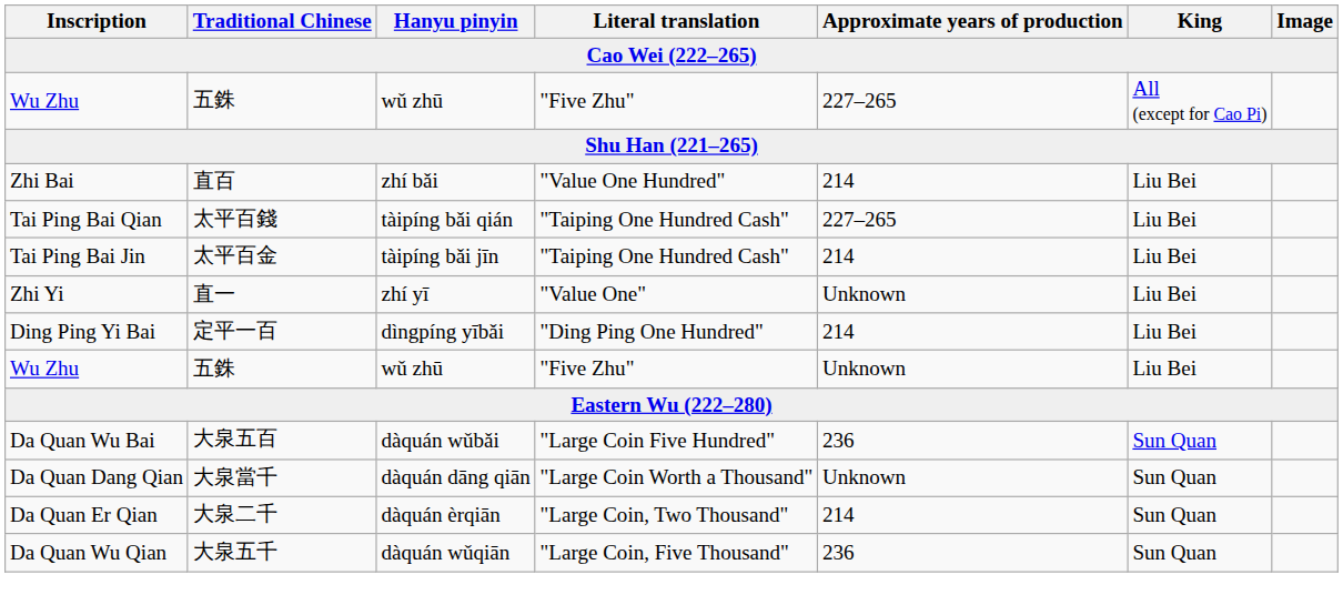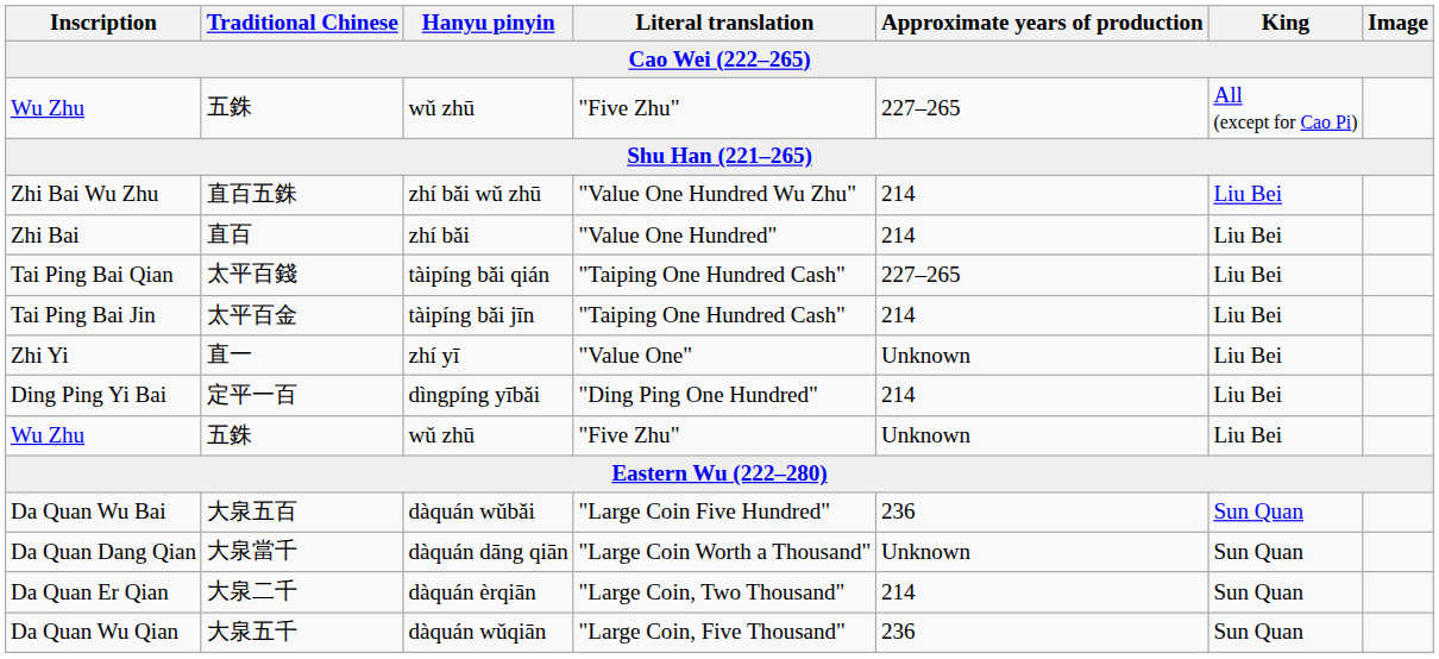 <table class="wikitable">
 <tr>
 <th>Inscription</th>
 <th><a href='#'>Traditional Chinese</a></th>
 <th><a href='#'>Hanyu pinyin</a></th>
 <th>Literal translation</th>
 <th>Approximate years of production</th>
 <th>King</th>
 <th>Image</th>
 </tr>
 <tr>
 <td colspan=7 align="center" style="background:#efefef;"><strong><a href='#'>Cao Wei (222–265)</a></strong></td>
 </tr>
 <tr>
 <td><a href='#'>Wu Zhu</a></td>
 <td>五銖</td>
 <td>wǔ zhū</td>
 <td>"Five Zhu"</td>
 <td>227–265</td>
 <td><a href='#'>All</a><br><small>(except for <a href='#'>Cao Pi</a>)</small></td>
 <td></td>
 </tr>
 <tr>
 <td colspan=7 align="center" style="background:#efefef;"><strong><a href='#'>Shu Han (221–265)</a></strong></td>
+</tr>
+<tr>
+<td>Zhi Bai Wu Zhu</td>
+<td>直百五銖</td>
+<td>zhí bǎi wǔ zhū</td>
+<td>"Value One Hundred Wu Zhu"</td>
+<td>214</td>
+<td><a href='#'>Liu Bei</a></td>
+<td></td>
 </tr>
 <tr>
 <td>Zhi Bai</td>
 <td>直百</td>
 <td>zhí bǎi</td>
 <td>"Value One Hundred"</td>
 <td>214</td>
 <td>Liu Bei</td>
 <td></td>
 </tr>
 <tr>
 <td>Tai Ping Bai Qian</td>
 <td>太平百錢</td>
 <td>tàipíng bǎi qián</td>
 <td>"Taiping One Hundred Cash"</td>
 <td>227–265</td>
 <td>Liu Bei</td>
 <td></td>
 </tr>
 <tr>
 <td>Tai Ping Bai Jin</td>
 <td>太平百金</td>
 <td>tàipíng bǎi jīn</td>
 <td>"Taiping One Hundred Cash"</td>
 <td>214</td>
 <td>Liu Bei</td>
 <td></td>
 </tr>
 <tr>
 <td>Zhi Yi</td>
 <td>直一</td>
 <td>zhí yī</td>
 <td>"Value One"</td>
 <td>Unknown</td>
 <td>Liu Bei</td>
 <td></td>
 </tr>
 <tr>
 <td>Ding Ping Yi Bai</td>
 <td>定平一百</td>
 <td>dìngpíng yībǎi</td>
 <td>"Ding Ping One Hundred"</td>
 <td>214</td>
 <td>Liu Bei</td>
 <td></td>
 </tr>
 <tr>
 <td><a href='#'>Wu Zhu</a></td>
 <td>五銖</td>
 <td>wǔ zhū</td>
 <td>"Five Zhu"</td>
 <td>Unknown</td>
 <td>Liu Bei</td>
 <td></td>
 </tr>
 <tr>
 <td colspan=7 align="center" style="background:#efefef;"><strong><a href='#'>Eastern Wu (222–280)</a></strong></td>
 </tr>
 <tr>
 <td>Da Quan Wu Bai</td>
 <td>大泉五百</td>
 <td>dàquán wǔbǎi</td>
 <td>"Large Coin Five Hundred"</td>
 <td>236</td>
 <td><a href='#'>Sun Quan</a></td>
 <td></td>
 </tr>
 <tr>
 <td>Da Quan Dang Qian</td>
 <td>大泉當千</td>
 <td>dàquán dāng qiān</td>
 <td>"Large Coin Worth a Thousand"</td>
 <td>Unknown</td>
 <td>Sun Quan</td>
 <td></td>
 </tr>
 <tr>
 <td>Da Quan Er Qian</td>
 <td>大泉二千</td>
 <td>dàquán èrqiān</td>
 <td>"Large Coin, Two Thousand"</td>
 <td>214</td>
 <td>Sun Quan</td>
 <td></td>
 </tr>
 <tr>
 <td>Da Quan Wu Qian</td>
 <td>大泉五千</td>
 <td>dàquán wǔqiān</td>
 <td>"Large Coin, Five Thousand"</td>
 <td>236</td>
 <td>Sun Quan</td>
 <td></td>
 </tr>
 </table>
